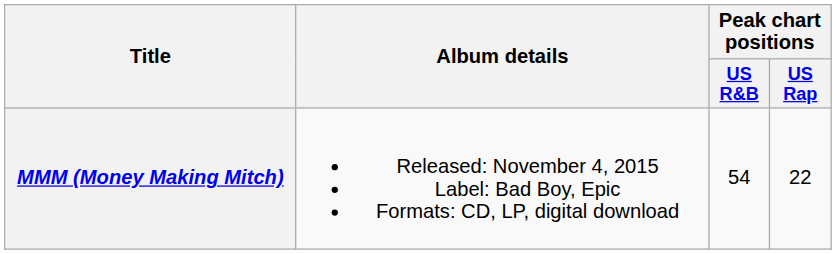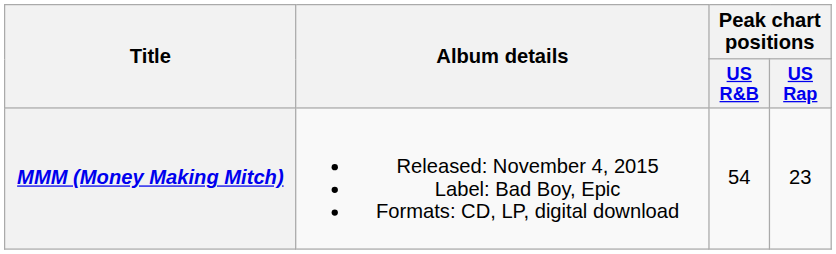 <table class="wikitable plainrowheaders" style="text-align:center;" border="1">
 <tr>
 <th scope="col" rowspan="2" style="width:14em;">Title</th>
 <th scope="col" rowspan="2" style="width:20em;">Album details</th>
 <th scope="col" colspan="2">Peak chart positions</th>
 </tr>
 <tr>
 <th scope="col" style="width:2.9em;font-size:90%;"><a href='#'>US R&B</a><br></th>
 <th scope="col" style="width:2.9em;font-size:90%;"><a href='#'>US Rap</a><br></th>
 </tr>
 <tr>
 <th scope="row"><em><a href='#'>MMM (Money Making Mitch)</a></em></th>
 <td><br><ul><li>Released: November 4, 2015</li><li>Label: Bad Boy, Epic</li><li>Formats: CD, LP, digital download</li></ul></td>
 <td>54</td>
-<td>22</td>
+<td>23</td>
 </tr>
 </table>
